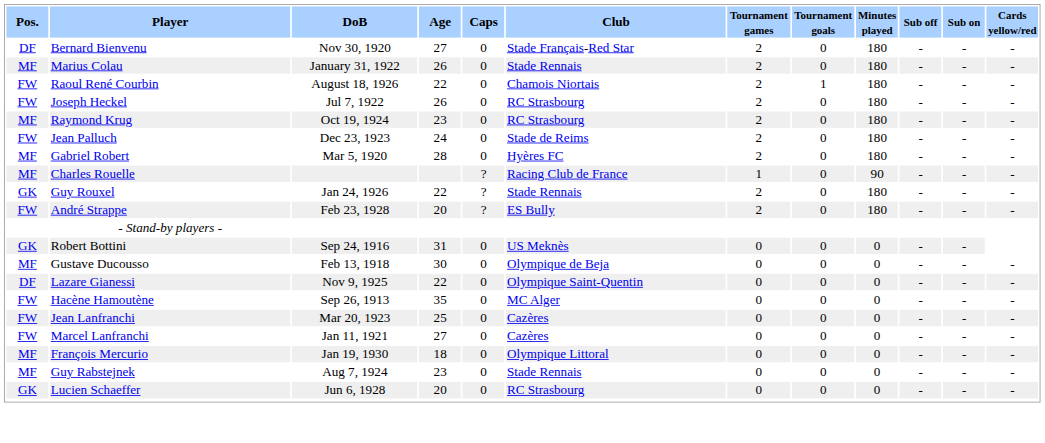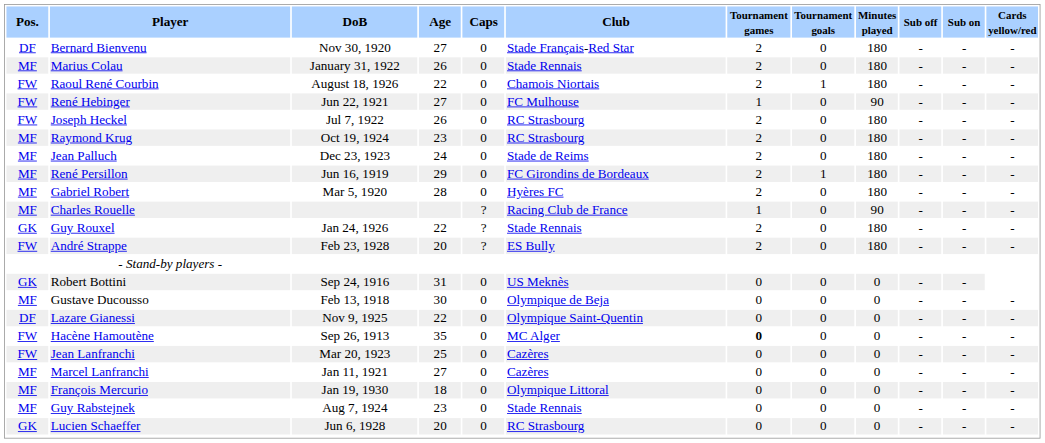 <table border="0" width="100%" style="border: 1px solid #999; background-color:#FFFFFF; text-align:center">
 <tr align="center" bgcolor="#AAD0FF">
 <th width=4%>Pos.</th>
 <th width=23%>Player</th>
 <th width=12%>DoB</th>
 <th width=4%>Age</th>
 <th width=4%>Caps</th>
 <th width=21%>Club</th>
 <th width=6%><small>Tournament<br>games</small></th>
 <th width=6%><small>Tournament<br>goals</small></th>
 <th width=4%><small>Minutes<br>played</small></th>
 <th width=4%><small>Sub off</small></th>
 <th width=4%><small>Sub on</small></th>
 <th width=4%><small>Cards<br>yellow/red</small></th>
 </tr>
 <tr>
 <td><a href='#'>DF</a></td>
 <td align="left"><a href='#'>Bernard Bienvenu</a></td>
 <td>Nov 30, 1920</td>
 <td>27</td>
 <td>0</td>
 <td align="left">  <a href='#'>Stade Français</a>-<a href='#'>Red Star</a></td>
 <td>2</td>
 <td>0</td>
 <td>180</td>
 <td>-</td>
 <td>-</td>
 <td>-</td>
 </tr>
 <tr bgcolor="#EFEFEF">
 <td><a href='#'>MF</a></td>
 <td align="left"><a href='#'>Marius Colau</a></td>
 <td>January 31, 1922</td>
 <td>26</td>
 <td>0</td>
 <td align="left"> <a href='#'>Stade Rennais</a></td>
 <td>2</td>
 <td>0</td>
 <td>180</td>
 <td>-</td>
 <td>-</td>
 <td>-</td>
 </tr>
 <tr>
 <td><a href='#'>FW</a></td>
 <td align="left"><a href='#'>Raoul René Courbin</a></td>
 <td>August 18, 1926</td>
 <td>22</td>
 <td>0</td>
 <td align="left"> <a href='#'>Chamois Niortais</a></td>
 <td>2</td>
 <td>1</td>
 <td>180</td>
 <td>-</td>
 <td>-</td>
 <td>-</td>
 </tr>
+<tr bgcolor="#EFEFEF">
+<td><a href='#'>FW</a></td>
+<td align="left"><a href='#'>René Hebinger</a></td>
+<td>Jun 22, 1921</td>
+<td>27</td>
+<td>0</td>
+<td align="left"> <a href='#'>FC Mulhouse</a></td>
+<td>1</td>
+<td>0</td>
+<td>90</td>
+<td>-</td>
+<td>-</td>
+<td>-</td>
+</tr>
 <tr>
 <td><a href='#'>FW</a></td>
 <td align="left"><a href='#'>Joseph Heckel</a></td>
 <td>Jul 7, 1922</td>
 <td>26</td>
 <td>0</td>
 <td align="left"> <a href='#'>RC Strasbourg</a></td>
 <td>2</td>
 <td>0</td>
 <td>180</td>
 <td>-</td>
 <td>-</td>
 <td>-</td>
 </tr>
 <tr bgcolor="#EFEFEF">
 <td><a href='#'>MF</a></td>
 <td align="left"><a href='#'>Raymond Krug</a></td>
 <td>Oct 19, 1924</td>
 <td>23</td>
 <td>0</td>
 <td align="left"> <a href='#'>RC Strasbourg</a></td>
 <td>2</td>
 <td>0</td>
 <td>180</td>
 <td>-</td>
 <td>-</td>
 <td>-</td>
 </tr>
 <tr>
-<td><a href='#'>FW</a></td>
+<td><a href='#'>MF</a></td>
 <td align="left"><a href='#'>Jean Palluch</a></td>
 <td>Dec 23, 1923</td>
 <td>24</td>
 <td>0</td>
 <td align="left"> <a href='#'>Stade de Reims</a></td>
 <td>2</td>
 <td>0</td>
+<td>180</td>
+<td>-</td>
+<td>-</td>
+<td>-</td>
+</tr>
+<tr bgcolor="#EFEFEF">
+<td><a href='#'>MF</a></td>
+<td align="left"><a href='#'>René Persillon</a></td>
+<td>Jun 16, 1919</td>
+<td>29</td>
+<td>0</td>
+<td align="left"> <a href='#'>FC Girondins de Bordeaux</a></td>
+<td>2</td>
+<td>1</td>
 <td>180</td>
 <td>-</td>
 <td>-</td>
 <td>-</td>
 </tr>
 <tr>
 <td><a href='#'>MF</a></td>
 <td align="left"><a href='#'>Gabriel Robert</a></td>
 <td>Mar 5, 1920</td>
 <td>28</td>
 <td>0</td>
 <td align="left"> <a href='#'>Hyères FC</a></td>
 <td>2</td>
 <td>0</td>
 <td>180</td>
 <td>-</td>
 <td>-</td>
 <td>-</td>
 </tr>
 <tr bgcolor="#EFEFEF">
 <td><a href='#'>MF</a></td>
 <td align="left"><a href='#'>Charles Rouelle</a></td>
 <td></td>
 <td></td>
 <td>?</td>
 <td align="left"> <a href='#'>Racing Club de France</a></td>
 <td>1</td>
 <td>0</td>
 <td>90</td>
 <td>-</td>
 <td>-</td>
 <td>-</td>
 </tr>
 <tr>
 <td><a href='#'>GK</a></td>
 <td align="left"><a href='#'>Guy Rouxel</a></td>
 <td>Jan 24, 1926</td>
 <td>22</td>
 <td>?</td>
 <td align="left"> <a href='#'>Stade Rennais</a></td>
 <td>2</td>
 <td>0</td>
 <td>180</td>
 <td>-</td>
 <td>-</td>
 <td>-</td>
 </tr>
 <tr bgcolor="#EFEFEF">
 <td><a href='#'>FW</a></td>
 <td align="left"><a href='#'>André Strappe</a></td>
 <td>Feb 23, 1928</td>
 <td>20</td>
 <td>?</td>
 <td align="left"> <a href='#'>ES Bully</a></td>
 <td>2</td>
 <td>0</td>
 <td>180</td>
 <td>-</td>
 <td>-</td>
 <td>-</td>
 </tr>
 <tr>
 <td></td>
 <td>- <em>Stand-by players</em> -</td>
 </tr>
 <tr bgcolor="#EFEFEF">
 <td><a href='#'>GK</a></td>
 <td align="left">Robert Bottini</td>
 <td>Sep 24, 1916</td>
 <td>31</td>
 <td>0</td>
 <td align="left"> <a href='#'>US Meknès</a></td>
 <td>0</td>
 <td>0</td>
 <td>0</td>
 <td>-</td>
 <td>-</td>
 </tr>
 <tr>
 <td><a href='#'>MF</a></td>
 <td align="left">Gustave Ducousso</td>
 <td>Feb 13, 1918</td>
 <td>30</td>
 <td>0</td>
 <td align="left"> <a href='#'>Olympique de Beja</a></td>
 <td>0</td>
 <td>0</td>
 <td>0</td>
 <td>-</td>
 <td>-</td>
 <td>-</td>
 </tr>
 <tr bgcolor="#EFEFEF">
 <td><a href='#'>DF</a></td>
 <td align="left"><a href='#'>Lazare Gianessi</a></td>
 <td>Nov 9, 1925</td>
 <td>22</td>
 <td>0</td>
 <td align="left"> <a href='#'>Olympique Saint-Quentin</a></td>
 <td>0</td>
 <td>0</td>
 <td>0</td>
 <td>-</td>
 <td>-</td>
 <td>-</td>
 </tr>
 <tr>
 <td><a href='#'>FW</a></td>
 <td align="left"><a href='#'>Hacène Hamoutène</a></td>
 <td>Sep 26, 1913</td>
 <td>35</td>
 <td>0</td>
 <td align="left"> <a href='#'>MC Alger</a></td>
-<td>0</td>
+<td><strong>0</strong></td>
 <td>0</td>
 <td>0</td>
 <td>-</td>
 <td>-</td>
 <td>-</td>
 </tr>
 <tr bgcolor="#EFEFEF">
 <td><a href='#'>FW</a></td>
 <td align="left"><a href='#'>Jean Lanfranchi</a></td>
 <td>Mar 20, 1923</td>
 <td>25</td>
 <td>0</td>
 <td align="left"> <a href='#'>Cazères</a></td>
 <td>0</td>
 <td>0</td>
 <td>0</td>
 <td>-</td>
 <td>-</td>
 <td>-</td>
 </tr>
 <tr>
-<td><a href='#'>FW</a></td>
+<td><a href='#'>MF</a></td>
 <td align="left"><a href='#'>Marcel Lanfranchi</a></td>
 <td>Jan 11, 1921</td>
 <td>27</td>
 <td>0</td>
 <td align="left"> <a href='#'>Cazères</a></td>
 <td>0</td>
 <td>0</td>
 <td>0</td>
 <td>-</td>
 <td>-</td>
 <td>-</td>
 </tr>
 <tr bgcolor="#EFEFEF">
 <td><a href='#'>MF</a></td>
 <td align="left"><a href='#'>François Mercurio</a></td>
 <td>Jan 19, 1930</td>
 <td>18</td>
 <td>0</td>
 <td align="left"> <a href='#'>Olympique Littoral</a></td>
 <td>0</td>
 <td>0</td>
 <td>0</td>
 <td>-</td>
 <td>-</td>
 <td>-</td>
 </tr>
 <tr>
 <td><a href='#'>MF</a></td>
 <td align="left"><a href='#'>Guy Rabstejnek</a></td>
 <td>Aug 7, 1924</td>
 <td>23</td>
 <td>0</td>
 <td align="left"> <a href='#'>Stade Rennais</a></td>
 <td>0</td>
 <td>0</td>
 <td>0</td>
 <td>-</td>
 <td>-</td>
 <td>-</td>
 </tr>
 <tr bgcolor="#EFEFEF">
 <td><a href='#'>GK</a></td>
 <td align="left"><a href='#'>Lucien Schaeffer</a></td>
 <td>Jun 6, 1928</td>
 <td>20</td>
 <td>0</td>
 <td align="left"> <a href='#'>RC Strasbourg</a></td>
 <td>0</td>
 <td>0</td>
 <td>0</td>
 <td>-</td>
 <td>-</td>
 <td>-</td>
 </tr>
 <tr>
 </tr>
 </table>
